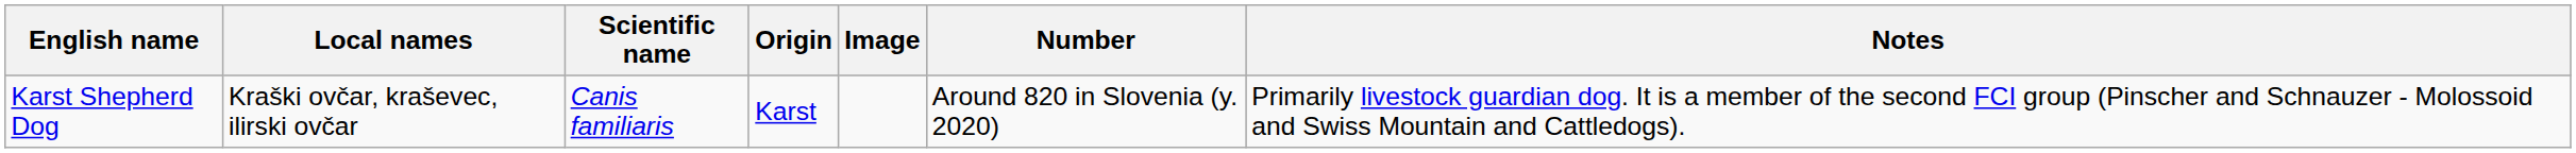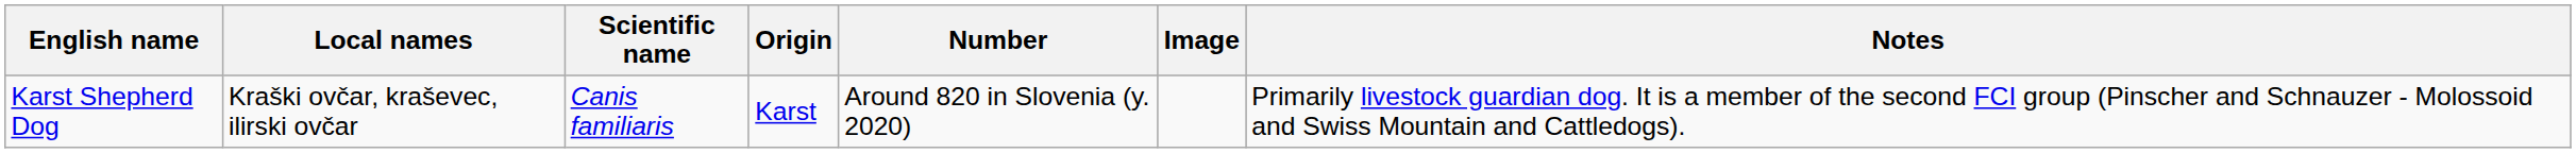 <table class="wikitable">
 <tr>
 <th>English name</th>
 <th>Local names</th>
 <th>Scientific name</th>
 <th>Origin</th>
+<th>Number</th>
 <th>Image</th>
-<th>Number</th>
 <th>Notes</th>
 </tr>
 <tr>
 <td><a href='#'>Karst Shepherd Dog</a></td>
 <td>Kraški ovčar, kraševec, ilirski ovčar</td>
 <td><em><a href='#'>Canis familiaris</a></em></td>
 <td><a href='#'>Karst</a></td>
+<td>Around 820 in Slovenia (y. 2020)</td>
 <td></td>
-<td>Around 820 in Slovenia (y. 2020)</td>
 <td>Primarily <a href='#'>livestock guardian dog</a>. It is a member of the second <a href='#'>FCI</a> group (Pinscher and Schnauzer - Molossoid and Swiss Mountain and Cattledogs).</td>
 </tr>
 </table>
